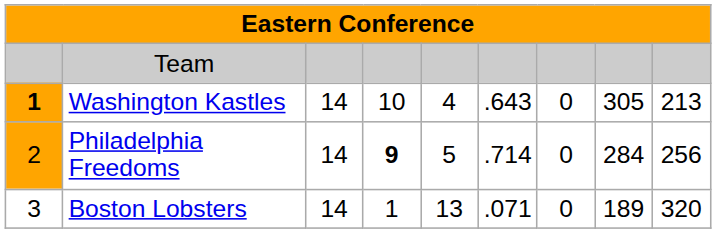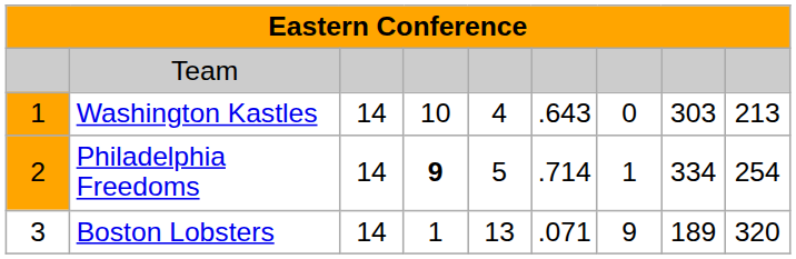 <table class="wikitable" style="margin:1em; clear:right; text-align:left; line-height:normal; width=50%">
 <tr>
 <td style="text-align:center; background:orange" colspan=9><strong>Eastern Conference</strong></td>
 </tr>
 <tr>
 <td style="text-align:center; background-color:#CCCCCC; width:30px"></td>
 <td style="text-align:center; background-color:#CCCCCC; width:150px">Team</td>
 <td style="text-align:center; background-color:#CCCCCC; width:30px"></td>
 <td style="text-align:center; background-color:#CCCCCC; width:30px"></td>
 <td style="text-align:center; background-color:#CCCCCC; width:30px"></td>
 <td style="text-align:center; background-color:#CCCCCC; width:30px"></td>
 <td style="text-align:center; background-color:#CCCCCC; width:30px"></td>
 <td style="text-align:center; background-color:#CCCCCC; width:30px"></td>
 <td style="text-align:center; background-color:#CCCCCC; width:30px"></td>
 </tr>
 <tr>
-<td style="text-align:center; background:orange; width:30px"><strong>1</strong></td>
+<td style="text-align:center; background:orange; width:30px">1</td>
 <td style="text-align:left; background:white; width:150px"><a href='#'>Washington Kastles</a></td>
 <td style="text-align:center; background:white; width:30px">14</td>
 <td style="text-align:center; background:white; width:30px">10</td>
 <td style="text-align:center; background:white; width:30px">4</td>
 <td style="text-align:center; background:white; width:30px">.643</td>
 <td style="text-align:center; background:white; width:30px">0</td>
-<td style="text-align:center; background:white; width:30px">305</td>
+<td style="text-align:center; background:white; width:30px">303</td>
 <td style="text-align:center; background:white; width:30px">213</td>
 </tr>
 <tr>
 <td style="text-align:center; background:orange; width:30px">2</td>
 <td style="text-align:left; background:white; width:150px"><a href='#'>Philadelphia Freedoms</a></td>
 <td style="text-align:center; background:white; width:30px">14</td>
 <td style="text-align:center; background:white; width:30px"><strong>9</strong></td>
 <td style="text-align:center; background:white; width:30px">5</td>
 <td style="text-align:center; background:white; width:30px">.714</td>
-<td style="text-align:center; background:white; width:30px">0</td>
-<td style="text-align:center; background:white; width:30px">284</td>
-<td style="text-align:center; background:white; width:30px">256</td>
+<td style="text-align:center; background:white; width:30px">1</td>
+<td style="text-align:center; background:white; width:30px">334</td>
+<td style="text-align:center; background:white; width:30px">254</td>
 </tr>
 <tr>
 <td style="text-align:center; background:white; width:30px">3</td>
 <td style="text-align:left; background:white; width:150px"><a href='#'>Boston Lobsters</a></td>
 <td style="text-align:center; background:white; width:30px">14</td>
 <td style="text-align:center; background:white; width:30px">1</td>
 <td style="text-align:center; background:white; width:30px">13</td>
 <td style="text-align:center; background:white; width:30px">.071</td>
-<td style="text-align:center; background:white; width:30px">0</td>
+<td style="text-align:center; background:white; width:30px">9</td>
 <td style="text-align:center; background:white; width:30px">189</td>
 <td style="text-align:center; background:white; width:30px">320</td>
 </tr>
 </table>
